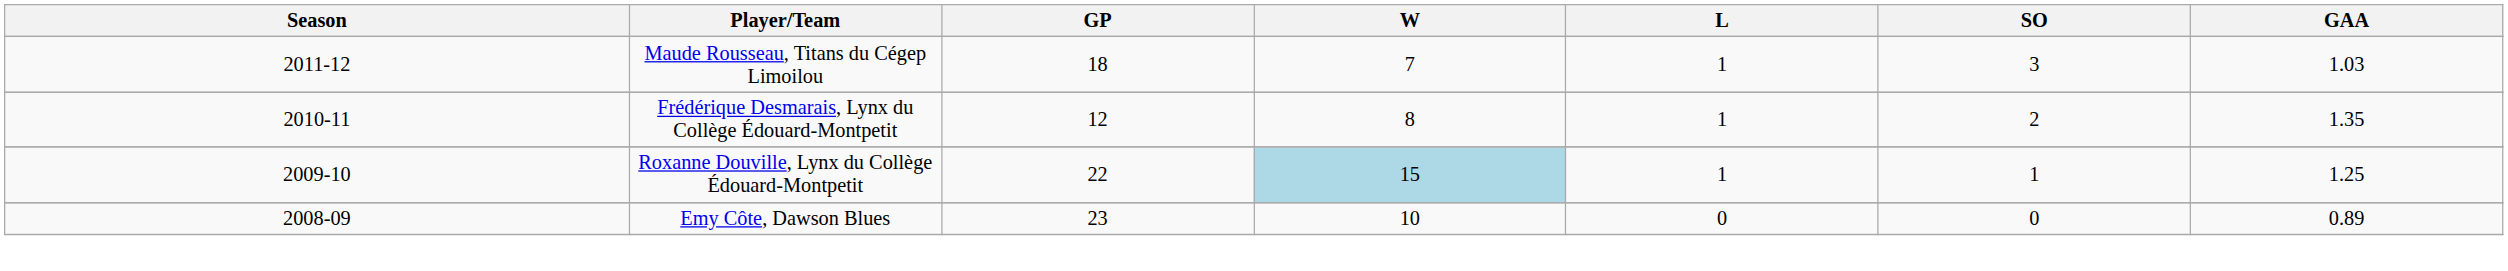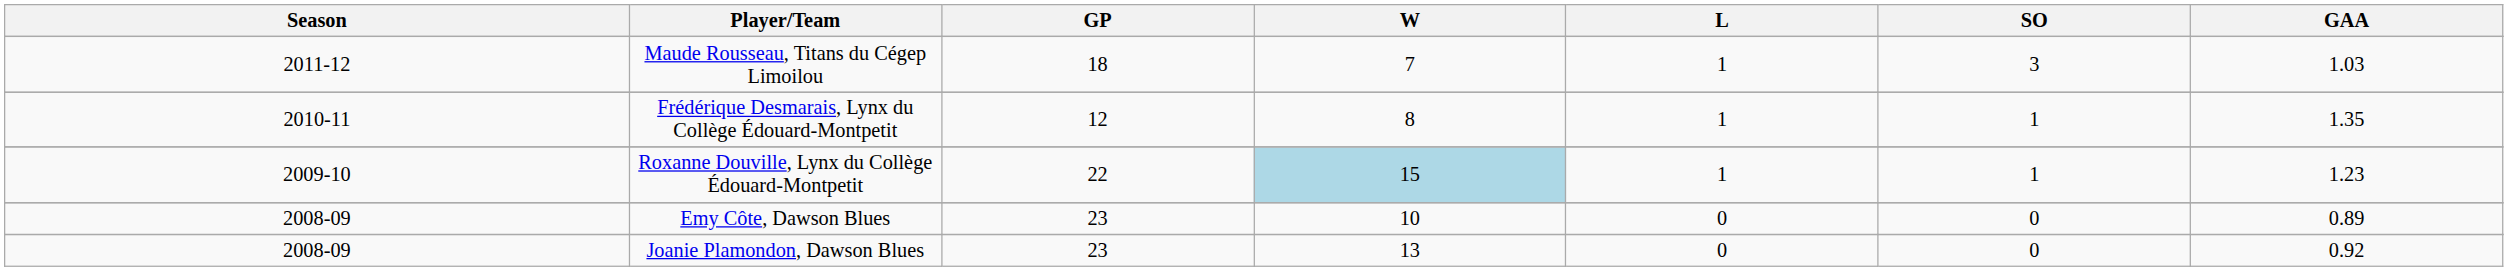 <table class="wikitable" style="text-align:center">
 <tr>
 <th width=10%>Season</th>
 <th width=5%>Player/Team</th>
 <th width=5%>GP</th>
 <th width=5%>W</th>
 <th width=5%>L</th>
 <th width=5%>SO</th>
 <th width=5%>GAA</th>
 </tr>
 <tr>
 </tr>
 <tr>
 <td>2011-12</td>
 <td><a href='#'>Maude Rousseau</a>, Titans du Cégep Limoilou</td>
 <td>18</td>
 <td>7</td>
 <td>1</td>
 <td>3</td>
 <td>1.03</td>
 </tr>
 <tr>
 </tr>
 <tr>
 <td>2010-11</td>
 <td><a href='#'>Frédérique Desmarais</a>, Lynx du Collège Édouard-Montpetit</td>
 <td>12</td>
 <td>8</td>
 <td>1</td>
-<td>2</td>
+<td>1</td>
 <td>1.35</td>
 </tr>
 <tr>
 </tr>
 <tr>
 <td>2009-10</td>
 <td><a href='#'>Roxanne Douville</a>, Lynx du Collège Édouard-Montpetit</td>
 <td>22</td>
 <td style="background: lightblue;">15</td>
 <td>1</td>
 <td>1</td>
-<td>1.25</td>
+<td>1.23</td>
 </tr>
 <tr>
 </tr>
 <tr>
 <td>2008-09</td>
 <td><a href='#'>Emy Côte</a>, Dawson Blues</td>
 <td>23</td>
 <td>10</td>
 <td>0</td>
 <td>0</td>
 <td>0.89</td>
 </tr>
 <tr>
 </tr>
+<tr>
+<td>2008-09</td>
+<td><a href='#'>Joanie Plamondon</a>, Dawson Blues</td>
+<td>23</td>
+<td>13</td>
+<td>0</td>
+<td>0</td>
+<td>0.92</td>
+</tr>
 </table>
